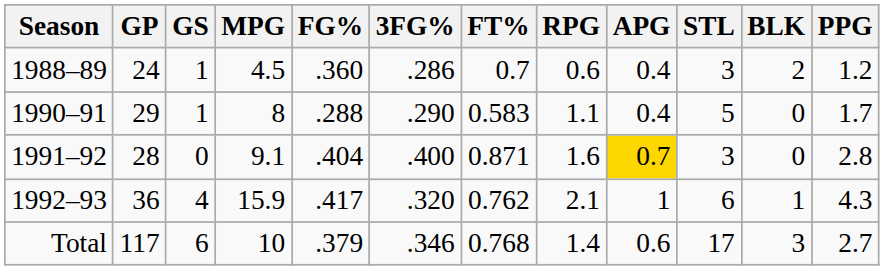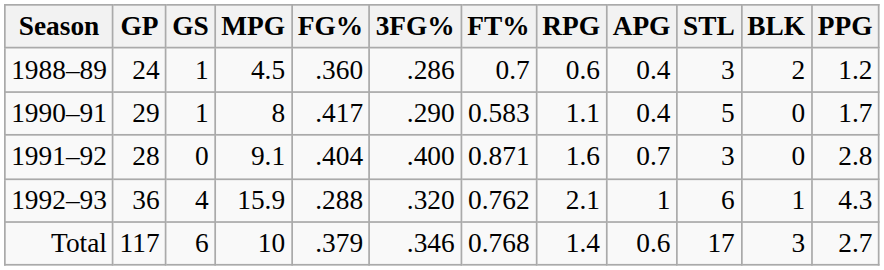 <table class="wikitable sortable" style="text-align:right">
 <tr>
 <th>Season</th>
 <th>GP</th>
 <th>GS</th>
 <th>MPG</th>
 <th>FG%</th>
 <th>3FG%</th>
 <th>FT%</th>
 <th>RPG</th>
 <th>APG</th>
 <th>STL</th>
 <th>BLK</th>
 <th>PPG</th>
 </tr>
 <tr>
 <td>1988–89</td>
 <td>24</td>
 <td>1</td>
 <td>4.5</td>
 <td>.360</td>
 <td>.286</td>
 <td>0.7</td>
 <td>0.6</td>
 <td>0.4</td>
 <td>3</td>
 <td>2</td>
 <td>1.2</td>
 </tr>
 <tr>
 <td>1990–91</td>
 <td>29</td>
 <td>1</td>
 <td>8</td>
-<td>.288</td>
+<td>.417</td>
 <td>.290</td>
 <td>0.583</td>
 <td>1.1</td>
 <td>0.4</td>
 <td>5</td>
 <td>0</td>
 <td>1.7</td>
 </tr>
 <tr>
 <td>1991–92</td>
 <td>28</td>
 <td>0</td>
 <td>9.1</td>
 <td>.404</td>
 <td>.400</td>
 <td>0.871</td>
 <td>1.6</td>
-<td style="background: gold;">0.7</td>
+<td>0.7</td>
 <td>3</td>
 <td>0</td>
 <td>2.8</td>
 </tr>
 <tr>
 <td>1992–93</td>
 <td>36</td>
 <td>4</td>
 <td>15.9</td>
-<td>.417</td>
+<td>.288</td>
 <td>.320</td>
 <td>0.762</td>
 <td>2.1</td>
 <td>1</td>
 <td>6</td>
 <td>1</td>
 <td>4.3</td>
 </tr>
 <tr>
 <td>Total</td>
 <td>117</td>
 <td>6</td>
 <td>10</td>
 <td>.379</td>
 <td>.346</td>
 <td>0.768</td>
 <td>1.4</td>
 <td>0.6</td>
 <td>17</td>
 <td>3</td>
 <td>2.7</td>
 </tr>
 </table>
